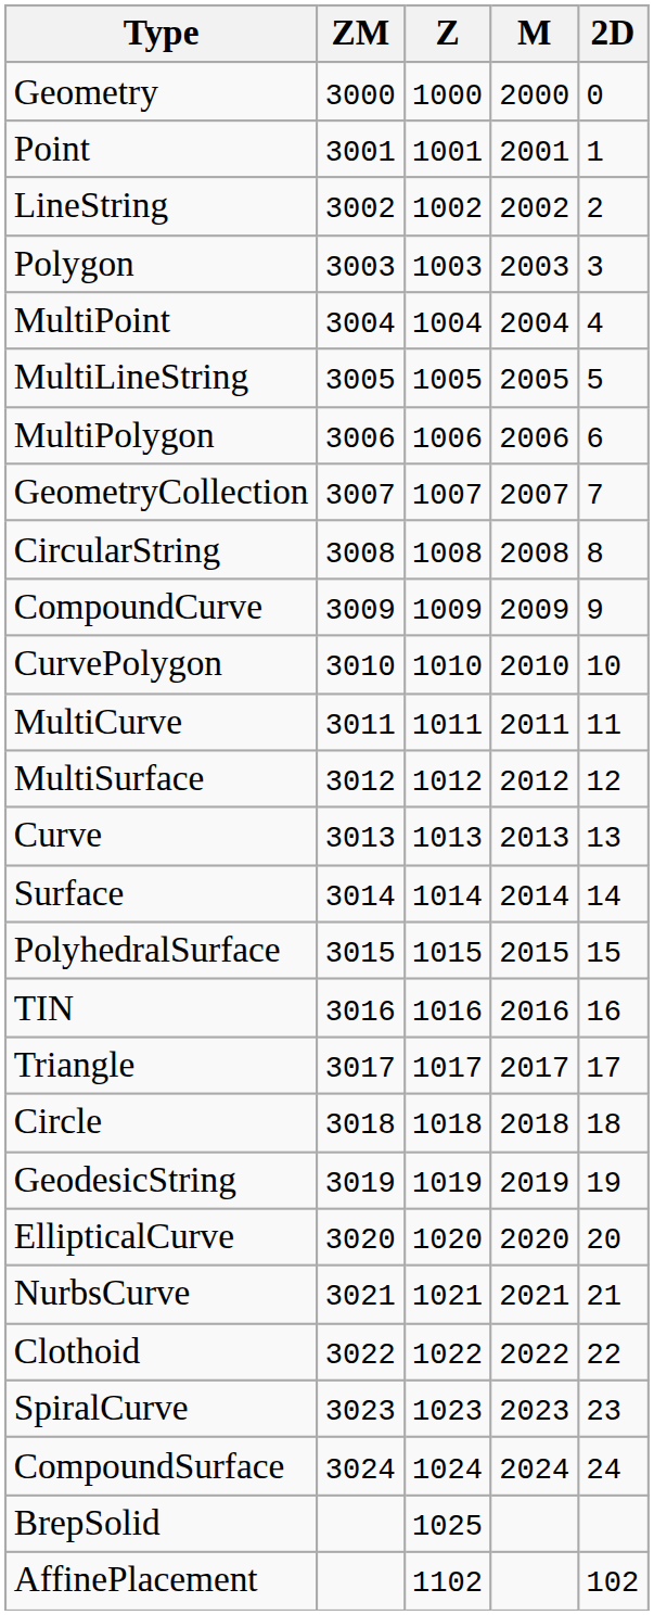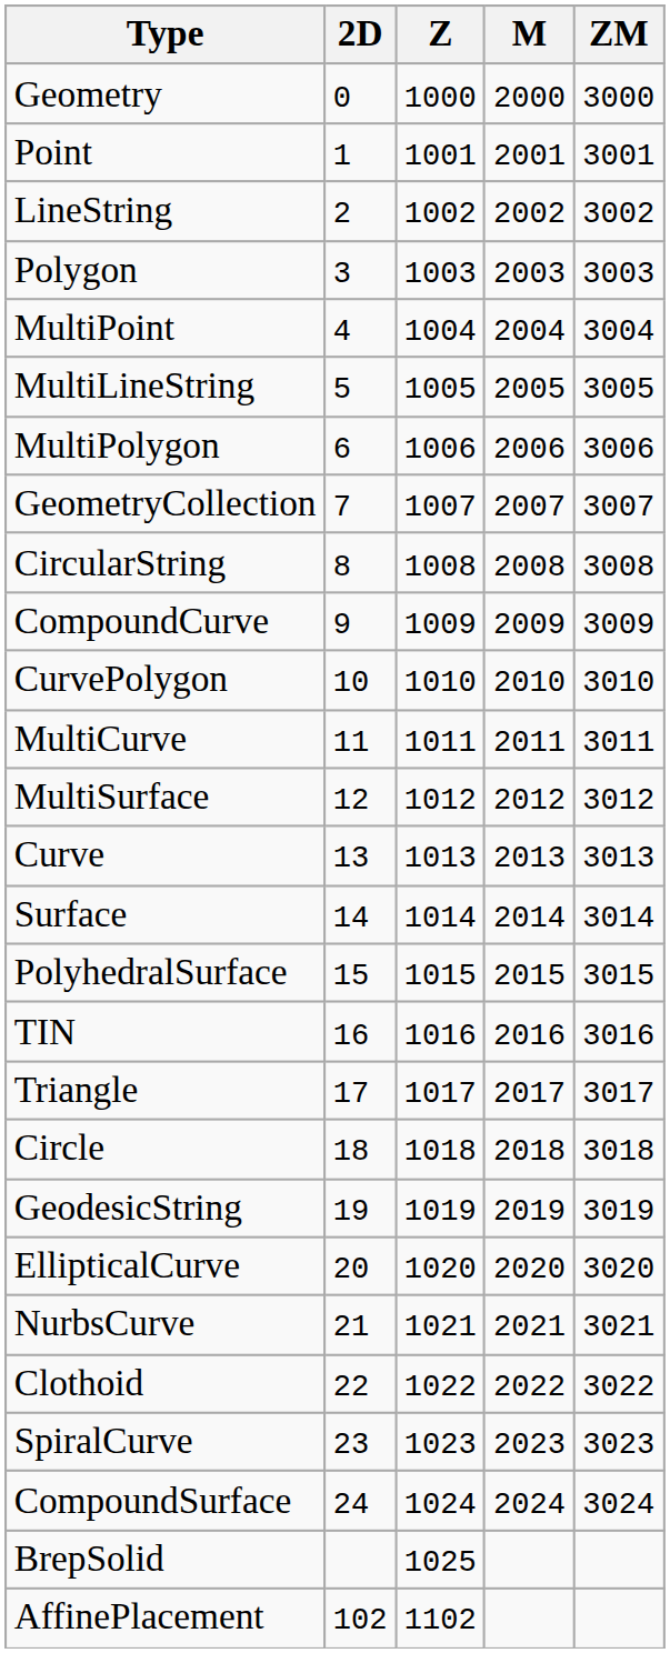 <table class="wikitable">
 <tr>
 <th>Type</th>
-<th>ZM</th>
+<th>2D</th>
 <th>Z</th>
 <th>M</th>
-<th>2D</th>
+<th>ZM</th>
 </tr>
 <tr>
 <td>Geometry</td>
-<td><code>3000</code></td>
+<td><code>0</code></td>
 <td><code>1000</code></td>
 <td><code>2000</code></td>
-<td><code>0</code></td>
+<td><code>3000</code></td>
 </tr>
 <tr>
 <td>Point</td>
-<td><code>3001</code></td>
+<td><code>1</code></td>
 <td><code>1001</code></td>
 <td><code>2001</code></td>
-<td><code>1</code></td>
+<td><code>3001</code></td>
 </tr>
 <tr>
 <td>LineString</td>
-<td><code>3002</code></td>
+<td><code>2</code></td>
 <td><code>1002</code></td>
 <td><code>2002</code></td>
-<td><code>2</code></td>
+<td><code>3002</code></td>
 </tr>
 <tr>
 <td>Polygon</td>
-<td><code>3003</code></td>
+<td><code>3</code></td>
 <td><code>1003</code></td>
 <td><code>2003</code></td>
-<td><code>3</code></td>
+<td><code>3003</code></td>
 </tr>
 <tr>
 <td>MultiPoint</td>
-<td><code>3004</code></td>
+<td><code>4</code></td>
 <td><code>1004</code></td>
 <td><code>2004</code></td>
-<td><code>4</code></td>
+<td><code>3004</code></td>
 </tr>
 <tr>
 <td>MultiLineString</td>
-<td><code>3005</code></td>
+<td><code>5</code></td>
 <td><code>1005</code></td>
 <td><code>2005</code></td>
-<td><code>5</code></td>
+<td><code>3005</code></td>
 </tr>
 <tr>
 <td>MultiPolygon</td>
-<td><code>3006</code></td>
+<td><code>6</code></td>
 <td><code>1006</code></td>
 <td><code>2006</code></td>
-<td><code>6</code></td>
+<td><code>3006</code></td>
 </tr>
 <tr>
 <td>GeometryCollection</td>
-<td><code>3007</code></td>
+<td><code>7</code></td>
 <td><code>1007</code></td>
 <td><code>2007</code></td>
-<td><code>7</code></td>
+<td><code>3007</code></td>
 </tr>
 <tr>
 <td>CircularString</td>
-<td><code>3008</code></td>
+<td><code>8</code></td>
 <td><code>1008</code></td>
 <td><code>2008</code></td>
-<td><code>8</code></td>
+<td><code>3008</code></td>
 </tr>
 <tr>
 <td>CompoundCurve</td>
-<td><code>3009</code></td>
+<td><code>9</code></td>
 <td><code>1009</code></td>
 <td><code>2009</code></td>
-<td><code>9</code></td>
+<td><code>3009</code></td>
 </tr>
 <tr>
 <td>CurvePolygon</td>
-<td><code>3010</code></td>
+<td><code>10</code></td>
 <td><code>1010</code></td>
 <td><code>2010</code></td>
-<td><code>10</code></td>
+<td><code>3010</code></td>
 </tr>
 <tr>
 <td>MultiCurve</td>
-<td><code>3011</code></td>
+<td><code>11</code></td>
 <td><code>1011</code></td>
 <td><code>2011</code></td>
-<td><code>11</code></td>
+<td><code>3011</code></td>
 </tr>
 <tr>
 <td>MultiSurface</td>
-<td><code>3012</code></td>
+<td><code>12</code></td>
 <td><code>1012</code></td>
 <td><code>2012</code></td>
-<td><code>12</code></td>
+<td><code>3012</code></td>
 </tr>
 <tr>
 <td>Curve</td>
-<td><code>3013</code></td>
+<td><code>13</code></td>
 <td><code>1013</code></td>
 <td><code>2013</code></td>
-<td><code>13</code></td>
+<td><code>3013</code></td>
 </tr>
 <tr>
 <td>Surface</td>
-<td><code>3014</code></td>
+<td><code>14</code></td>
 <td><code>1014</code></td>
 <td><code>2014</code></td>
-<td><code>14</code></td>
+<td><code>3014</code></td>
 </tr>
 <tr>
 <td>PolyhedralSurface</td>
-<td><code>3015</code></td>
+<td><code>15</code></td>
 <td><code>1015</code></td>
 <td><code>2015</code></td>
-<td><code>15</code></td>
+<td><code>3015</code></td>
 </tr>
 <tr>
 <td>TIN</td>
-<td><code>3016</code></td>
+<td><code>16</code></td>
 <td><code>1016</code></td>
 <td><code>2016</code></td>
-<td><code>16</code></td>
+<td><code>3016</code></td>
 </tr>
 <tr>
 <td>Triangle</td>
-<td><code>3017</code></td>
+<td><code>17</code></td>
 <td><code>1017</code></td>
 <td><code>2017</code></td>
-<td><code>17</code></td>
+<td><code>3017</code></td>
 </tr>
 <tr>
 <td>Circle</td>
-<td><code>3018</code></td>
+<td><code>18</code></td>
 <td><code>1018</code></td>
 <td><code>2018</code></td>
-<td><code>18</code></td>
+<td><code>3018</code></td>
 </tr>
 <tr>
 <td>GeodesicString</td>
-<td><code>3019</code></td>
+<td><code>19</code></td>
 <td><code>1019</code></td>
 <td><code>2019</code></td>
-<td><code>19</code></td>
+<td><code>3019</code></td>
 </tr>
 <tr>
 <td>EllipticalCurve</td>
-<td><code>3020</code></td>
+<td><code>20</code></td>
 <td><code>1020</code></td>
 <td><code>2020</code></td>
-<td><code>20</code></td>
+<td><code>3020</code></td>
 </tr>
 <tr>
 <td>NurbsCurve</td>
-<td><code>3021</code></td>
+<td><code>21</code></td>
 <td><code>1021</code></td>
 <td><code>2021</code></td>
-<td><code>21</code></td>
+<td><code>3021</code></td>
 </tr>
 <tr>
 <td>Clothoid</td>
-<td><code>3022</code></td>
+<td><code>22</code></td>
 <td><code>1022</code></td>
 <td><code>2022</code></td>
-<td><code>22</code></td>
+<td><code>3022</code></td>
 </tr>
 <tr>
 <td>SpiralCurve</td>
-<td><code>3023</code></td>
+<td><code>23</code></td>
 <td><code>1023</code></td>
 <td><code>2023</code></td>
-<td><code>23</code></td>
+<td><code>3023</code></td>
 </tr>
 <tr>
 <td>CompoundSurface</td>
-<td><code>3024</code></td>
+<td><code>24</code></td>
 <td><code>1024</code></td>
 <td><code>2024</code></td>
-<td><code>24</code></td>
+<td><code>3024</code></td>
 </tr>
 <tr>
 <td>BrepSolid</td>
 <td><code></code></td>
 <td><code>1025</code></td>
 <td><code></code></td>
 <td><code></code></td>
 </tr>
 <tr>
 <td>AffinePlacement</td>
-<td><code></code></td>
+<td><code>102</code></td>
 <td><code>1102</code></td>
 <td><code></code></td>
-<td><code>102</code></td>
+<td><code></code></td>
 </tr>
 </table>
